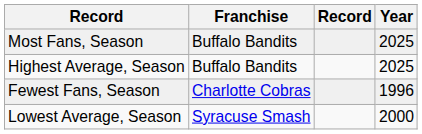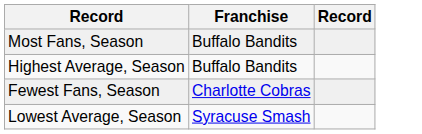 <table class="wikitable">
 <tr>
 <th>Record</th>
 <th>Franchise</th>
 <th>Record</th>
-<th>Year</th>
 </tr>
 <tr bgcolor="#f0f0f0">
 <td>Most Fans, Season</td>
 <td>Buffalo Bandits</td>
 <td></td>
-<td>2025</td>
 </tr>
 <tr>
 <td>Highest Average, Season</td>
 <td>Buffalo Bandits</td>
 <td></td>
-<td>2025</td>
 </tr>
 <tr bgcolor="#f0f0f0">
 <td>Fewest Fans, Season</td>
 <td><a href='#'>Charlotte Cobras</a></td>
 <td></td>
-<td>1996</td>
 </tr>
 <tr>
 <td>Lowest Average, Season</td>
 <td><a href='#'>Syracuse Smash</a></td>
 <td></td>
-<td>2000</td>
 </tr>
 </table>
